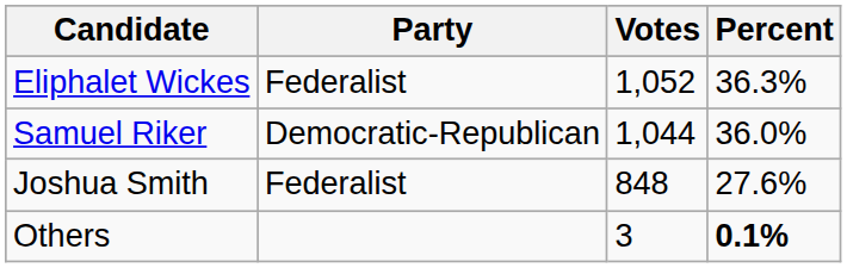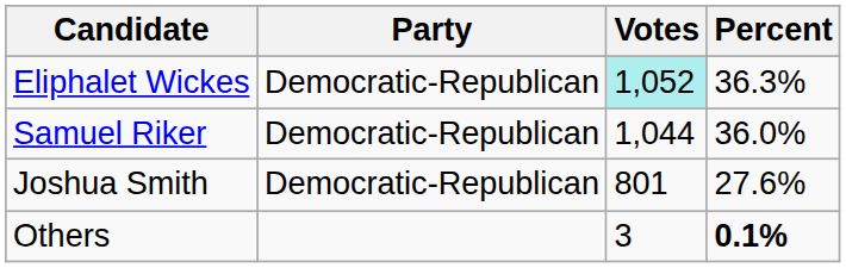 <table class=wikitable>
 <tr>
 <th>Candidate</th>
 <th>Party</th>
 <th>Votes</th>
 <th>Percent</th>
 </tr>
 <tr>
 <td><a href='#'>Eliphalet Wickes</a></td>
-<td>Federalist</td>
-<td>1,052</td>
+<td>Democratic-Republican</td>
+<td style="background: paleturquoise;">1,052</td>
 <td>36.3%</td>
 </tr>
 <tr>
 <td><a href='#'>Samuel Riker</a></td>
 <td>Democratic-Republican</td>
 <td>1,044</td>
 <td>36.0%</td>
 </tr>
 <tr>
 <td>Joshua Smith</td>
-<td>Federalist</td>
-<td>848</td>
+<td>Democratic-Republican</td>
+<td>801</td>
 <td>27.6%</td>
 </tr>
 <tr>
 <td>Others</td>
 <td></td>
 <td>3</td>
 <td><strong>0.1%</strong></td>
 </tr>
 </table>
